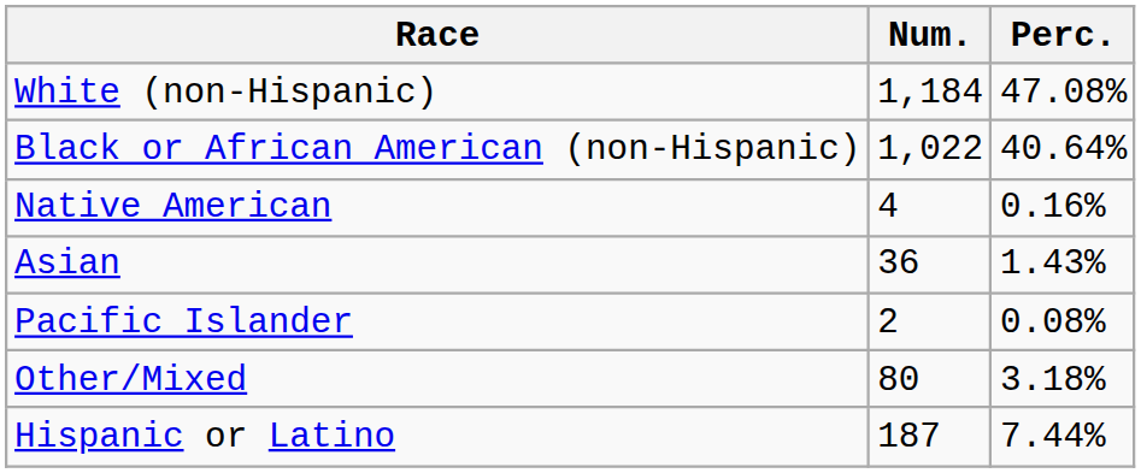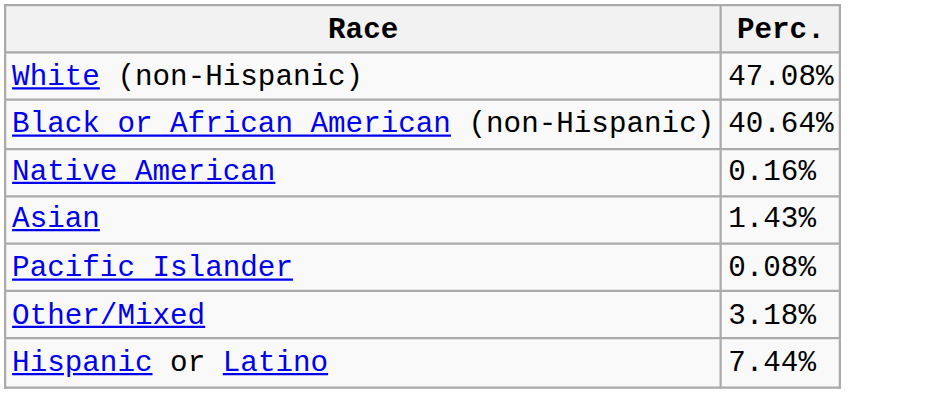 <table class="wikitable">
 <tr>
 <th>Race</th>
-<th>Num.</th>
 <th>Perc.</th>
 </tr>
 <tr>
 <td><a href='#'>White</a> (non-Hispanic)</td>
-<td>1,184</td>
 <td>47.08%</td>
 </tr>
 <tr>
 <td><a href='#'>Black or African American</a> (non-Hispanic)</td>
-<td>1,022</td>
 <td>40.64%</td>
 </tr>
 <tr>
 <td><a href='#'>Native American</a></td>
-<td>4</td>
 <td>0.16%</td>
 </tr>
 <tr>
 <td><a href='#'>Asian</a></td>
-<td>36</td>
 <td>1.43%</td>
 </tr>
 <tr>
 <td><a href='#'>Pacific Islander</a></td>
-<td>2</td>
 <td>0.08%</td>
 </tr>
 <tr>
 <td><a href='#'>Other/Mixed</a></td>
-<td>80</td>
 <td>3.18%</td>
 </tr>
 <tr>
 <td><a href='#'>Hispanic</a> or <a href='#'>Latino</a></td>
-<td>187</td>
 <td>7.44%</td>
 </tr>
 </table>
